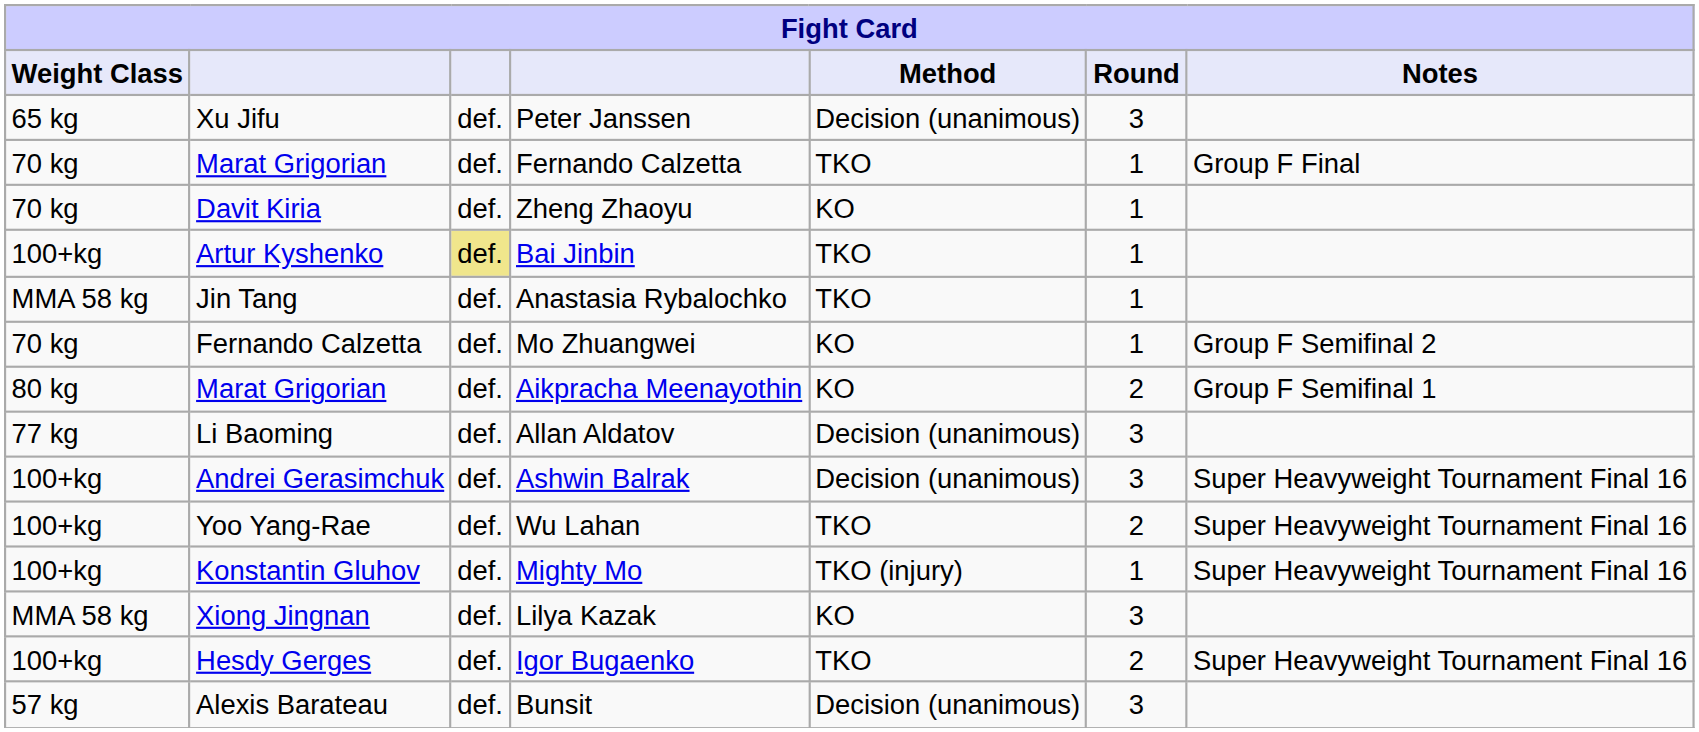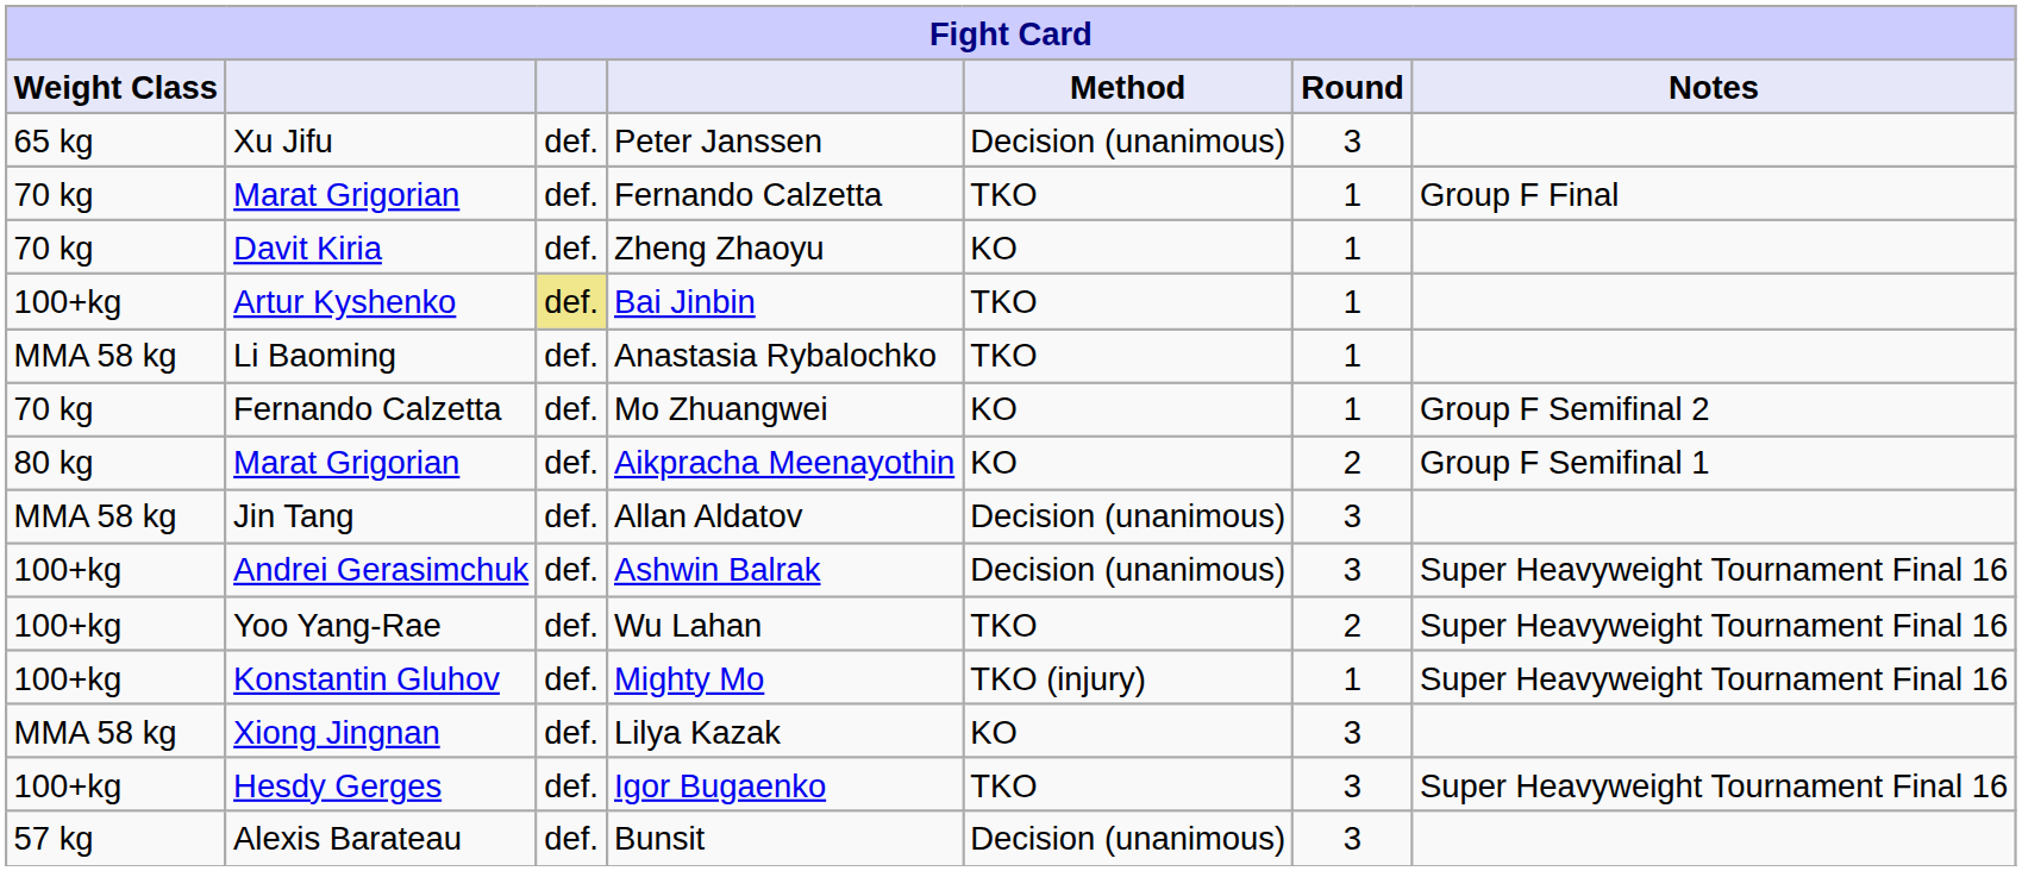 <table class="wikitable" style="font-size: 80%;">
 <tr>
 <th colspan="8" style="background-color: #ccf; color: #000080; text-align: center;"><strong>Fight Card</strong></th>
 </tr>
 <tr>
 <th colspan="1" style="background-color: #E6E8FA; color: #000000; text-align: center;">Weight Class</th>
 <th colspan="1" style="background-color: #E6E8FA; color: #000000; text-align: center;"></th>
 <th colspan="1" style="background-color: #E6E8FA; color: #000000; text-align: center;"></th>
 <th colspan="1" style="background-color: #E6E8FA; color: #000000; text-align: center;"></th>
 <th colspan="1" style="background-color: #E6E8FA; color: #000000; text-align: center;">Method</th>
 <th colspan="1" style="background-color: #E6E8FA; color: #000000; text-align: center;">Round</th>
 <th colspan="1" style="background-color: #E6E8FA; color: #000000; text-align: center;">Notes</th>
 </tr>
 <tr>
 <td>65 kg</td>
 <td> Xu Jifu</td>
 <td align=center>def.</td>
 <td> Peter Janssen</td>
 <td>Decision (unanimous)</td>
 <td align=center>3</td>
 <td></td>
 </tr>
 <tr>
 <td>70 kg</td>
 <td> <a href='#'>Marat Grigorian</a></td>
 <td align=center>def.</td>
 <td> Fernando Calzetta</td>
 <td>TKO</td>
 <td align=center>1</td>
 <td>Group F Final</td>
 </tr>
 <tr>
 <td>70 kg</td>
 <td> <a href='#'>Davit Kiria</a></td>
 <td align=center>def.</td>
 <td> Zheng Zhaoyu</td>
 <td>KO</td>
 <td align=center>1</td>
 <td></td>
 </tr>
 <tr>
 <td>100+kg</td>
 <td> <a href='#'>Artur Kyshenko</a></td>
 <td align=center style="background: khaki;">def.</td>
 <td> <a href='#'>Bai Jinbin</a></td>
 <td>TKO</td>
 <td align=center>1</td>
 <td></td>
 </tr>
 <tr>
 <td>MMA 58 kg</td>
-<td> Jin Tang</td>
+<td> Li Baoming</td>
 <td align=center>def.</td>
 <td> Anastasia Rybalochko</td>
 <td>TKO</td>
 <td align=center>1</td>
 <td></td>
 </tr>
 <tr>
 <td>70 kg</td>
 <td> Fernando Calzetta</td>
 <td align=center>def.</td>
 <td> Mo Zhuangwei</td>
 <td>KO</td>
 <td align=center>1</td>
 <td>Group F Semifinal 2</td>
 </tr>
 <tr>
 <td>80 kg</td>
 <td> <a href='#'>Marat Grigorian</a></td>
 <td align=center>def.</td>
 <td> <a href='#'>Aikpracha Meenayothin</a></td>
 <td>KO</td>
 <td align=center>2</td>
 <td>Group F Semifinal 1</td>
 </tr>
 <tr>
-<td>77 kg</td>
-<td> Li Baoming</td>
+<td>MMA 58 kg</td>
+<td> Jin Tang</td>
 <td align=center>def.</td>
 <td> Allan Aldatov</td>
 <td>Decision (unanimous)</td>
 <td align=center>3</td>
 <td></td>
 </tr>
 <tr>
 <td>100+kg</td>
 <td> <a href='#'>Andrei Gerasimchuk</a></td>
 <td align=center>def.</td>
 <td> <a href='#'>Ashwin Balrak</a></td>
 <td>Decision (unanimous)</td>
 <td align=center>3</td>
 <td>Super Heavyweight Tournament Final 16</td>
 </tr>
 <tr>
 <td>100+kg</td>
 <td> Yoo Yang-Rae</td>
 <td align=center>def.</td>
 <td> Wu Lahan</td>
 <td>TKO</td>
 <td align=center>2</td>
 <td>Super Heavyweight Tournament Final 16</td>
 </tr>
 <tr>
 <td>100+kg</td>
 <td> <a href='#'>Konstantin Gluhov</a></td>
 <td align=center>def.</td>
 <td> <a href='#'>Mighty Mo</a></td>
 <td>TKO (injury)</td>
 <td align=center>1</td>
 <td>Super Heavyweight Tournament Final 16</td>
 </tr>
 <tr>
 <td>MMA 58 kg</td>
 <td> <a href='#'>Xiong Jingnan</a></td>
 <td align=center>def.</td>
 <td> Lilya Kazak</td>
 <td>KO</td>
 <td align=center>3</td>
 <td></td>
 </tr>
 <tr>
 <td>100+kg</td>
 <td> <a href='#'>Hesdy Gerges</a></td>
 <td align=center>def.</td>
 <td> <a href='#'>Igor Bugaenko</a></td>
 <td>TKO</td>
-<td align=center>2</td>
+<td align=center>3</td>
 <td>Super Heavyweight Tournament Final 16</td>
 </tr>
 <tr>
 <td>57 kg</td>
 <td> Alexis Barateau</td>
 <td align=center>def.</td>
 <td> Bunsit</td>
 <td>Decision (unanimous)</td>
 <td align=center>3</td>
 <td></td>
 </tr>
 <tr>
 </tr>
 </table>
